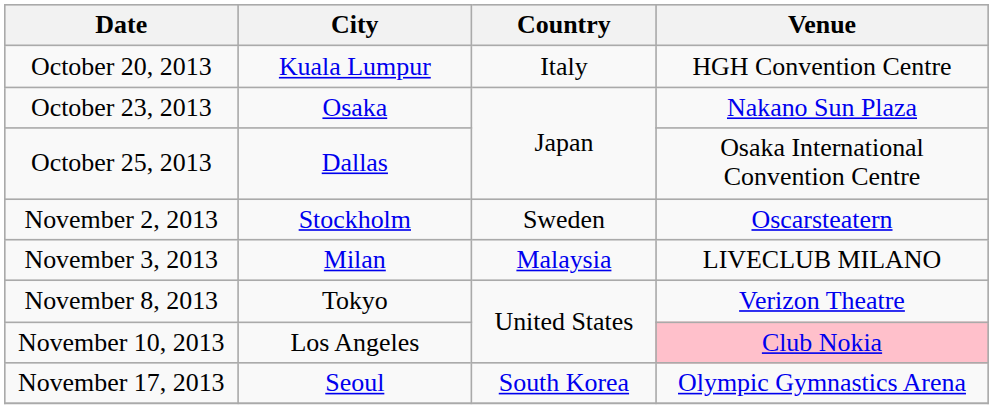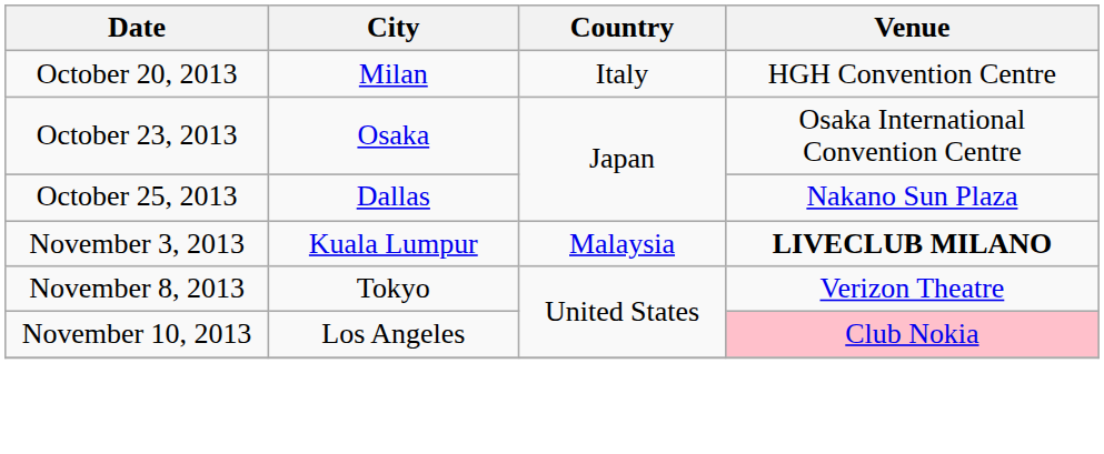 <table class="wikitable" style="text-align:center;">
 <tr>
 <th width=200>Date</th>
 <th width=200>City</th>
 <th width=150>Country</th>
 <th width=300>Venue</th>
 </tr>
 <tr>
 <td>October 20, 2013</td>
-<td><a href='#'>Kuala Lumpur</a></td>
+<td><a href='#'>Milan</a></td>
 <td>Italy</td>
 <td>HGH Convention Centre</td>
 </tr>
 <tr>
 <td>October 23, 2013</td>
 <td><a href='#'>Osaka</a></td>
 <td rowspan=2>Japan</td>
-<td><a href='#'>Nakano Sun Plaza</a></td>
+<td>Osaka International Convention Centre</td>
 </tr>
 <tr>
 <td>October 25, 2013</td>
 <td><a href='#'>Dallas</a></td>
-<td>Osaka International Convention Centre</td>
-</tr>
-<tr>
-<td>November 2, 2013</td>
-<td><a href='#'>Stockholm</a></td>
-<td>Sweden</td>
-<td><a href='#'>Oscarsteatern</a></td>
+<td><a href='#'>Nakano Sun Plaza</a></td>
 </tr>
 <tr>
 <td>November 3, 2013</td>
-<td><a href='#'>Milan</a></td>
+<td><a href='#'>Kuala Lumpur</a></td>
 <td><a href='#'>Malaysia</a></td>
-<td>LIVECLUB MILANO</td>
+<td><strong>LIVECLUB MILANO</strong></td>
 </tr>
 <tr>
 <td>November 8, 2013</td>
 <td>Tokyo</td>
 <td rowspan=2>United States</td>
 <td><a href='#'>Verizon Theatre</a></td>
 </tr>
 <tr>
 <td>November 10, 2013</td>
 <td>Los Angeles</td>
 <td style="background: pink;"><a href='#'>Club Nokia</a></td>
 </tr>
 <tr>
-<td>November 17, 2013</td>
-<td><a href='#'>Seoul</a></td>
-<td><a href='#'>South Korea</a></td>
-<td><a href='#'>Olympic Gymnastics Arena</a></td>
-</tr>
-<tr>
 </tr>
 </table>
